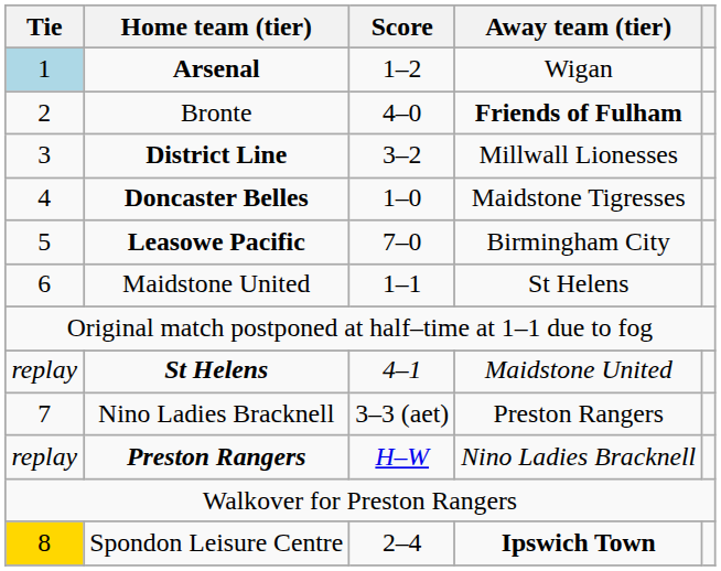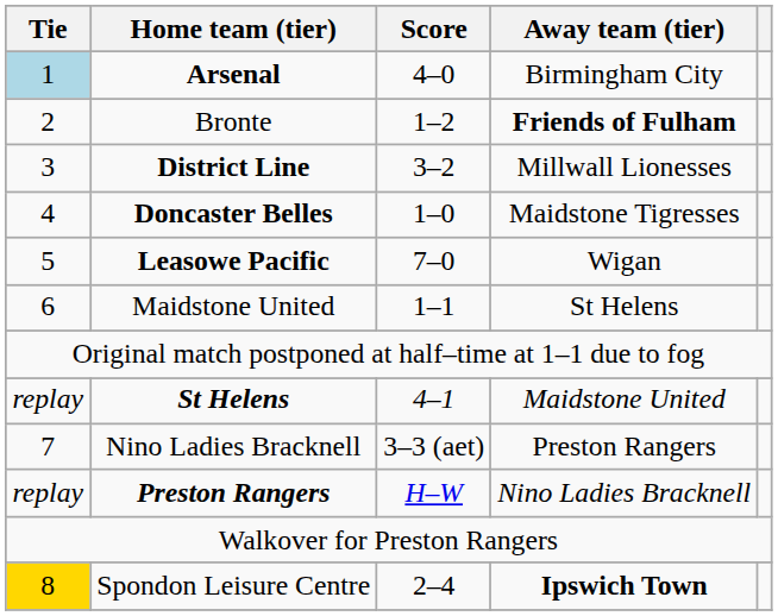 <table class="wikitable" style="text-align:center; font-size:85%">
 <tr>
 <th>Tie</th>
 <th>Home team (tier)</th>
 <th>Score</th>
 <th>Away team (tier)</th>
 <th></th>
 </tr>
 <tr>
 <td align="center" style="background: lightblue;">1</td>
 <td><strong>Arsenal</strong></td>
-<td align="center">1–2</td>
-<td>Wigan</td>
+<td align="center">4–0</td>
+<td>Birmingham City</td>
 <td></td>
 </tr>
 <tr>
 <td align="center">2</td>
 <td>Bronte</td>
-<td align="center">4–0</td>
+<td align="center">1–2</td>
 <td><strong>Friends of Fulham</strong></td>
 <td></td>
 </tr>
 <tr>
 <td align="center">3</td>
 <td><strong>District Line</strong></td>
 <td align="center">3–2</td>
 <td>Millwall Lionesses</td>
 <td></td>
 </tr>
 <tr>
 <td align="center">4</td>
 <td><strong>Doncaster Belles</strong></td>
 <td align="center">1–0</td>
 <td>Maidstone Tigresses</td>
 <td></td>
 </tr>
 <tr>
 <td align="center">5</td>
 <td><strong>Leasowe Pacific</strong></td>
 <td align="center">7–0</td>
-<td>Birmingham City</td>
+<td>Wigan</td>
 <td></td>
 </tr>
 <tr>
 <td align="center">6</td>
 <td>Maidstone United</td>
 <td align="center">1–1</td>
 <td>St Helens</td>
 <td></td>
 </tr>
 <tr>
 <td colspan="5" align="center">Original match postponed at half–time at 1–1 due to fog</td>
 </tr>
 <tr>
 <td align="center"><em>replay</em></td>
 <td><strong><em>St Helens</em></strong></td>
 <td align="center"><em>4–1</em></td>
 <td><em>Maidstone United</em></td>
 <td></td>
 </tr>
 <tr>
 <td align="center">7</td>
 <td>Nino Ladies Bracknell</td>
 <td align="center">3–3 (aet)</td>
 <td>Preston Rangers</td>
 <td></td>
 </tr>
 <tr>
 <td align="center"><em>replay</em></td>
 <td><strong><em>Preston Rangers</em></strong></td>
 <td align="center"><a href='#'><em>H–W</em></a></td>
 <td><em>Nino Ladies Bracknell</em></td>
 <td></td>
 </tr>
 <tr>
 <td colspan="5" align="center">Walkover for Preston Rangers</td>
 </tr>
 <tr>
 <td align="center" style="background: gold;">8</td>
 <td>Spondon Leisure Centre</td>
 <td align="center">2–4</td>
 <td><strong>Ipswich Town</strong></td>
 <td></td>
 </tr>
 </table>
